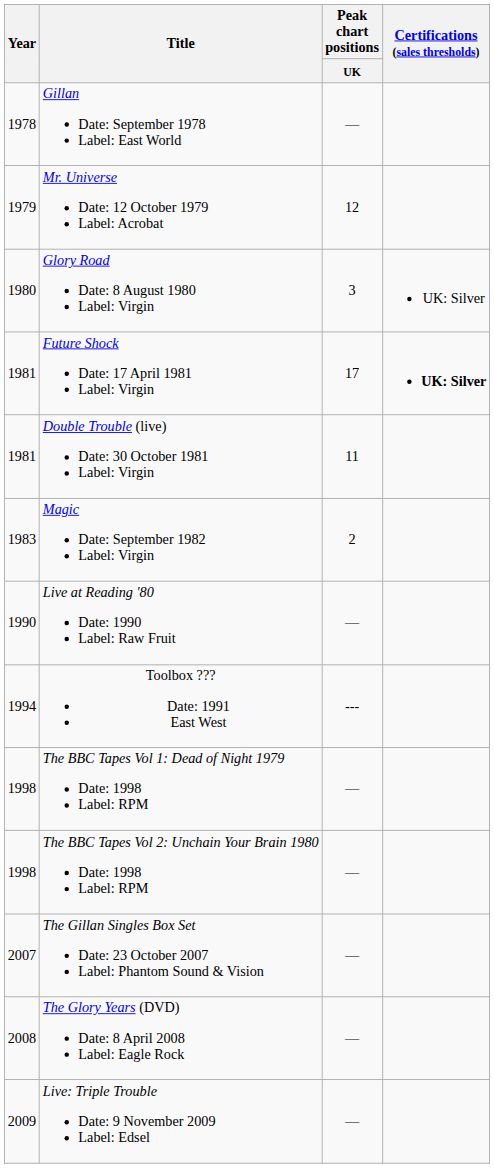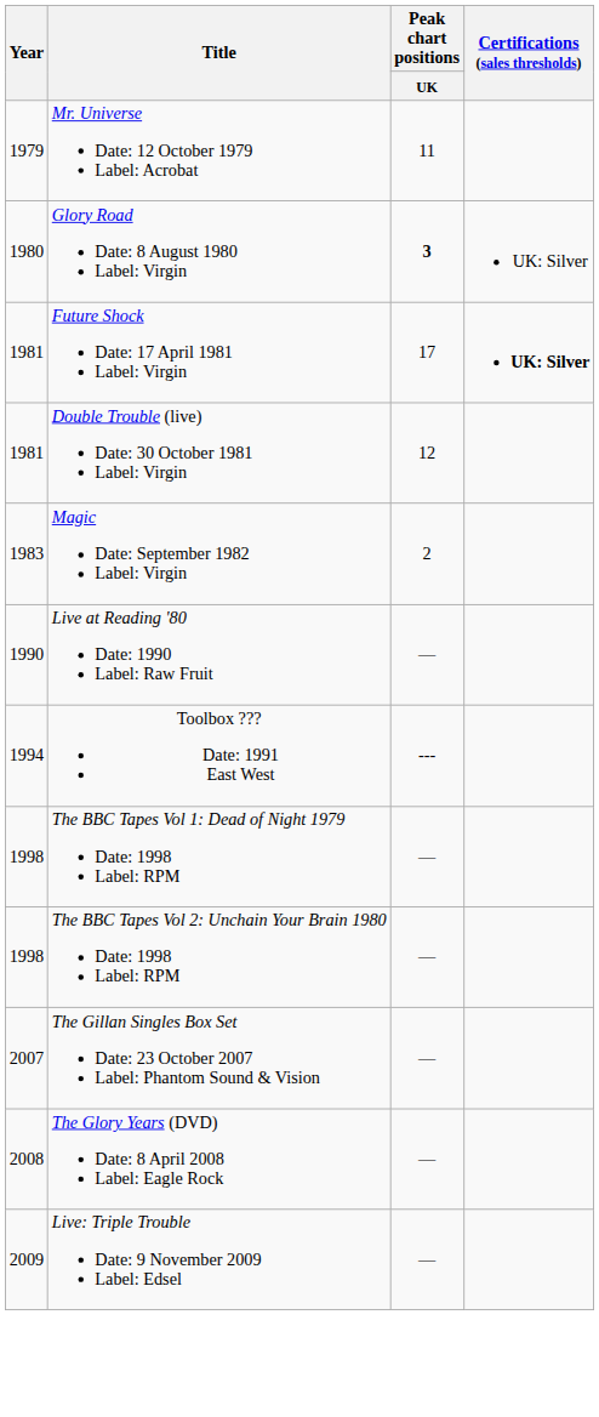 <table class=wikitable style=text-align:center;>
 <tr>
 <th rowspan=2>Year</th>
 <th rowspan=2>Title</th>
 <th>Peak chart positions</th>
 <th rowspan=2><a href='#'>Certifications</a><br><small>(<a href='#'>sales thresholds</a>)</small></th>
 </tr>
 <tr style="vertical-align:top;line-height:1.2">
 <th width=25px><small>UK</small><br></th>
 </tr>
 <tr>
-<td>1978</td>
-<td align=left><em><a href='#'>Gillan</a></em><br><ul><li>Date: September 1978</li><li>Label: East World</li></ul></td>
-<td>—</td>
-<td></td>
-</tr>
-<tr>
 <td>1979</td>
 <td align=left><em><a href='#'>Mr. Universe</a></em><br><ul><li>Date: 12 October 1979</li><li>Label: Acrobat</li></ul></td>
-<td>12</td>
+<td>11</td>
 <td></td>
 </tr>
 <tr>
 <td>1980</td>
 <td align=left><em><a href='#'>Glory Road</a></em><br><ul><li>Date: 8 August 1980</li><li>Label: Virgin</li></ul></td>
-<td>3</td>
+<td><strong>3</strong></td>
 <td><br><ul><li>UK: Silver</li></ul></td>
 </tr>
 <tr>
 <td>1981</td>
 <td align=left><em><a href='#'>Future Shock</a></em><br><ul><li>Date: 17 April 1981</li><li>Label: Virgin</li></ul></td>
 <td>17</td>
 <td><strong><br><ul><li>UK: Silver</li></ul></strong></td>
 </tr>
 <tr>
 <td>1981</td>
 <td align=left><em><a href='#'>Double Trouble</a></em> (live)<br><ul><li>Date: 30 October 1981</li><li>Label: Virgin</li></ul></td>
-<td>11</td>
+<td>12</td>
 <td></td>
 </tr>
 <tr>
 <td>1983</td>
 <td align=left><em><a href='#'>Magic</a></em><br><ul><li>Date: September 1982</li><li>Label: Virgin</li></ul></td>
 <td>2</td>
 <td></td>
 </tr>
 <tr>
 <td>1990</td>
 <td align=left><em>Live at Reading '80</em><br><ul><li>Date: 1990</li><li>Label: Raw Fruit</li></ul></td>
 <td>—</td>
 <td></td>
 </tr>
 <tr>
 <td>1994</td>
 <td>Toolbox ???<br><ul><li>Date: 1991</li><li>East West</li></ul></td>
 <td>---</td>
 <td></td>
 </tr>
 <tr>
 <td>1998</td>
 <td align=left><em>The BBC Tapes Vol 1: Dead of Night 1979</em><br><ul><li>Date: 1998</li><li>Label: RPM</li></ul></td>
 <td>—</td>
 <td></td>
 </tr>
 <tr>
 <td>1998</td>
 <td align=left><em>The BBC Tapes Vol 2: Unchain Your Brain 1980</em><br><ul><li>Date: 1998</li><li>Label: RPM</li></ul></td>
 <td>—</td>
 <td></td>
 </tr>
 <tr>
 <td>2007</td>
 <td align=left><em>The Gillan Singles Box Set</em><br><ul><li>Date: 23 October 2007</li><li>Label: Phantom Sound & Vision</li></ul></td>
 <td>—</td>
 <td></td>
 </tr>
 <tr>
 <td>2008</td>
 <td align=left><em><a href='#'>The Glory Years</a></em> (DVD)<br><ul><li>Date: 8 April 2008</li><li>Label: Eagle Rock</li></ul></td>
 <td>—</td>
 <td></td>
 </tr>
 <tr>
 <td>2009</td>
 <td align=left><em>Live: Triple Trouble</em><br><ul><li>Date: 9 November 2009</li><li>Label: Edsel</li></ul></td>
 <td>—</td>
 <td></td>
 </tr>
 </table>
